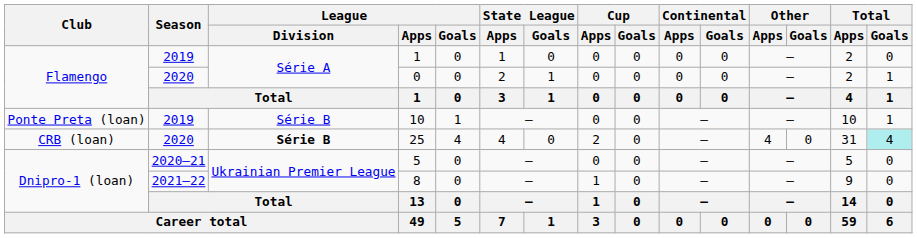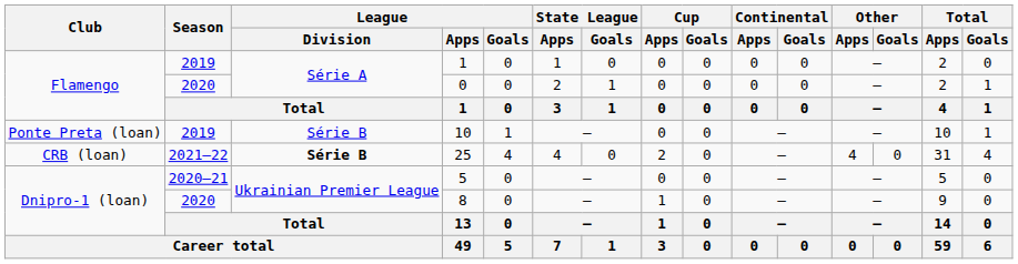 <table class="wikitable" style="text-align: center">
 <tr>
 <th rowspan="2">Club</th>
 <th rowspan="2">Season</th>
 <th colspan="3">League</th>
 <th colspan="2">State League</th>
 <th colspan="2">Cup</th>
 <th colspan="2">Continental</th>
 <th colspan="2">Other</th>
 <th colspan="2">Total</th>
 </tr>
 <tr>
 <th>Division</th>
 <th>Apps</th>
 <th>Goals</th>
 <th>Apps</th>
 <th>Goals</th>
 <th>Apps</th>
 <th>Goals</th>
 <th>Apps</th>
 <th>Goals</th>
 <th>Apps</th>
 <th>Goals</th>
 <th>Apps</th>
 <th>Goals</th>
 </tr>
 <tr>
 <td rowspan="3"><a href='#'>Flamengo</a></td>
 <td><a href='#'>2019</a></td>
 <td rowspan="2"><a href='#'>Série A</a></td>
 <td>1</td>
 <td>0</td>
 <td>1</td>
 <td>0</td>
 <td>0</td>
 <td>0</td>
 <td>0</td>
 <td>0</td>
 <td colspan="2">—</td>
 <td>2</td>
 <td>0</td>
 </tr>
 <tr>
 <td><a href='#'>2020</a></td>
 <td>0</td>
 <td>0</td>
 <td>2</td>
 <td>1</td>
 <td>0</td>
 <td>0</td>
 <td>0</td>
 <td>0</td>
 <td colspan="2">—</td>
 <td>2</td>
 <td>1</td>
 </tr>
 <tr>
 <th colspan="2">Total</th>
 <th>1</th>
 <th>0</th>
 <th>3</th>
 <th>1</th>
 <th>0</th>
 <th>0</th>
 <th>0</th>
 <th>0</th>
 <th colspan="2">—</th>
 <th>4</th>
 <th>1</th>
 </tr>
 <tr>
 <td><a href='#'>Ponte Preta</a> (loan)</td>
 <td><a href='#'>2019</a></td>
 <td><a href='#'>Série B</a></td>
 <td>10</td>
 <td>1</td>
 <td colspan="2">—</td>
 <td>0</td>
 <td>0</td>
 <td colspan="2">—</td>
 <td colspan="2">—</td>
 <td>10</td>
 <td>1</td>
 </tr>
 <tr>
 <td><a href='#'>CRB</a> (loan)</td>
-<td><a href='#'>2020</a></td>
+<td><a href='#'>2021–22</a></td>
 <td><strong>Série B</strong></td>
 <td>25</td>
 <td>4</td>
 <td>4</td>
 <td>0</td>
 <td>2</td>
 <td>0</td>
 <td colspan="2">—</td>
 <td>4</td>
 <td>0</td>
 <td>31</td>
-<td style="background: paleturquoise;">4</td>
+<td>4</td>
 </tr>
 <tr>
 <td rowspan="3"><a href='#'>Dnipro-1</a> (loan)</td>
 <td><a href='#'>2020–21</a></td>
 <td rowspan="2"><a href='#'>Ukrainian Premier League</a></td>
 <td>5</td>
 <td>0</td>
 <td colspan="2">—</td>
 <td>0</td>
 <td>0</td>
 <td colspan="2">—</td>
 <td colspan="2">—</td>
 <td>5</td>
 <td>0</td>
 </tr>
 <tr>
-<td><a href='#'>2021–22</a></td>
+<td><a href='#'>2020</a></td>
 <td>8</td>
 <td>0</td>
 <td colspan="2">—</td>
 <td>1</td>
 <td>0</td>
 <td colspan="2">—</td>
 <td colspan="2">—</td>
 <td>9</td>
 <td>0</td>
 </tr>
 <tr>
 <th colspan="2">Total</th>
 <th>13</th>
 <th>0</th>
 <th colspan="2">—</th>
 <th>1</th>
 <th>0</th>
 <th colspan="2">—</th>
 <th colspan="2">—</th>
 <th>14</th>
 <th>0</th>
 </tr>
 <tr>
 <th colspan="3"><strong>Career total</strong></th>
 <th>49</th>
 <th>5</th>
 <th>7</th>
 <th>1</th>
 <th>3</th>
 <th>0</th>
 <th>0</th>
 <th>0</th>
 <th>0</th>
 <th>0</th>
 <th>59</th>
 <th>6</th>
 </tr>
 </table>
